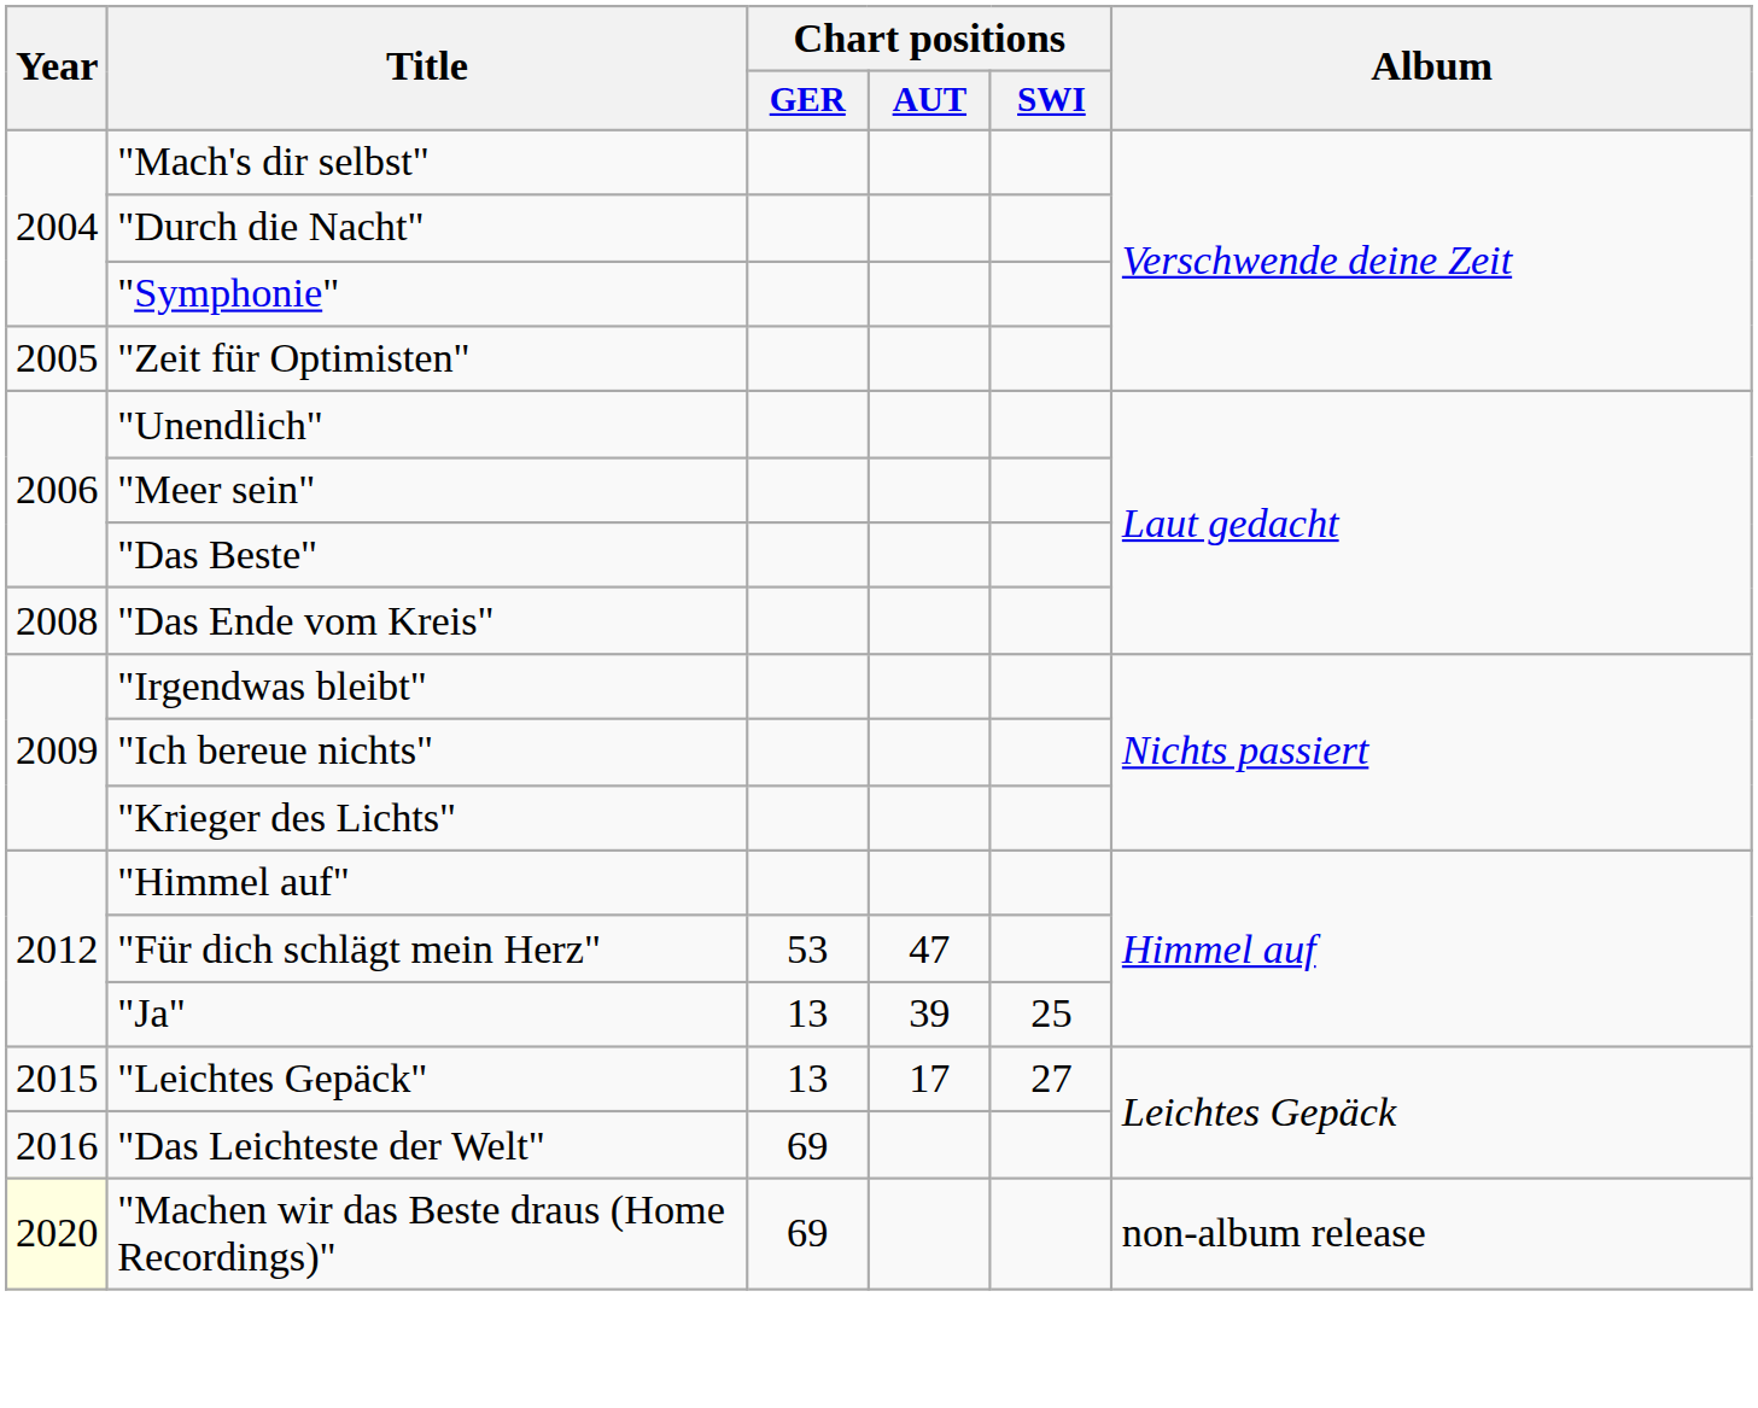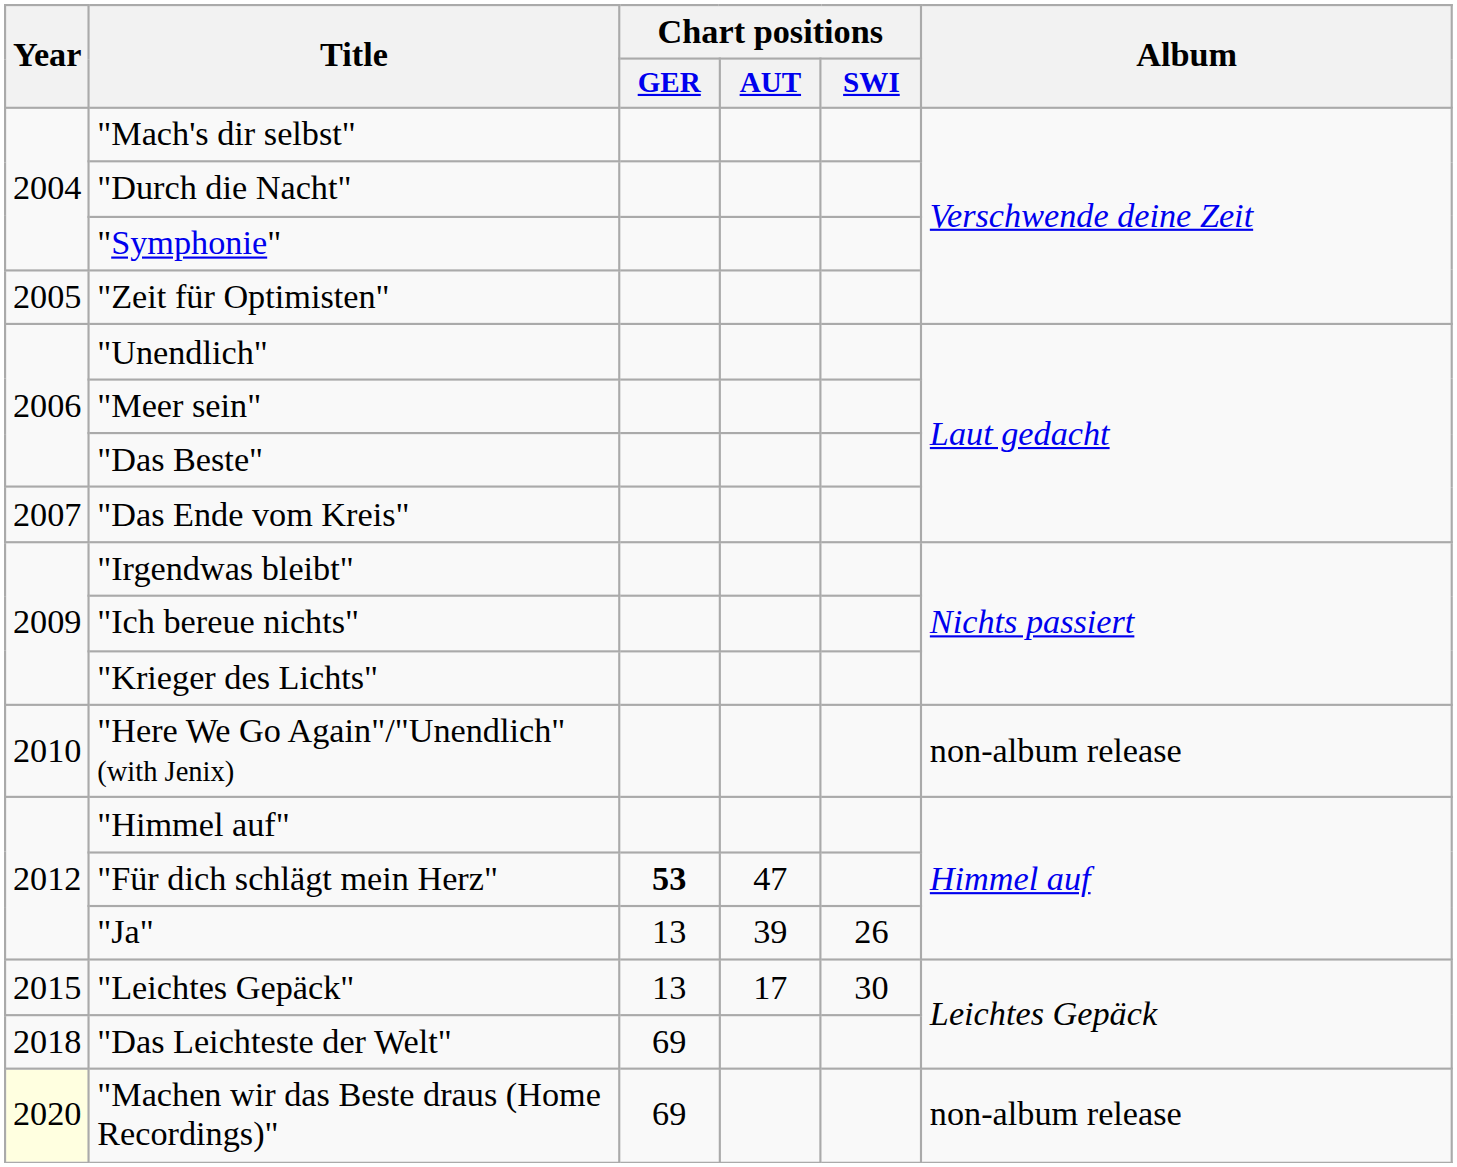 <table class="wikitable">
 <tr>
 <th rowspan="2">Year</th>
 <th scope="col" rowspan="2" style="width:15em;">Title</th>
 <th colspan="3">Chart positions</th>
 <th scope="col" rowspan="2" style="width:15em;">Album</th>
 </tr>
 <tr>
 <th style="width:3em;font-size:85%"><a href='#'>GER</a><br></th>
 <th style="width:3em;font-size:85%"><a href='#'>AUT</a><br></th>
 <th style="width:3em;font-size:85%"><a href='#'>SWI</a><br></th>
 </tr>
 <tr>
 <td rowspan="3">2004</td>
 <td>"Mach's dir selbst"</td>
 <td></td>
 <td></td>
 <td></td>
 <td rowspan="4"><em><a href='#'>Verschwende deine Zeit</a></em></td>
 </tr>
 <tr>
 <td>"Durch die Nacht"</td>
 <td></td>
 <td></td>
 <td></td>
 </tr>
 <tr>
 <td>"<a href='#'>Symphonie</a>"</td>
 <td></td>
 <td></td>
 <td></td>
 </tr>
 <tr>
 <td>2005</td>
 <td>"Zeit für Optimisten"</td>
 <td></td>
 <td></td>
 <td></td>
 </tr>
 <tr>
 <td rowspan="3">2006</td>
 <td>"Unendlich"</td>
 <td></td>
 <td></td>
 <td></td>
 <td rowspan="4"><em><a href='#'>Laut gedacht</a></em></td>
 </tr>
 <tr>
 <td>"Meer sein"</td>
 <td></td>
 <td></td>
 <td></td>
 </tr>
 <tr>
 <td>"Das Beste"</td>
 <td></td>
 <td></td>
 <td></td>
 </tr>
 <tr>
-<td>2008</td>
+<td>2007</td>
 <td>"Das Ende vom Kreis"</td>
 <td></td>
 <td></td>
 <td></td>
 </tr>
 <tr>
 <td rowspan="3">2009</td>
 <td>"Irgendwas bleibt"</td>
 <td></td>
 <td></td>
 <td></td>
 <td rowspan="3"><em><a href='#'>Nichts passiert</a></em></td>
 </tr>
 <tr>
 <td>"Ich bereue nichts"</td>
 <td></td>
 <td></td>
 <td></td>
 </tr>
 <tr>
 <td>"Krieger des Lichts"</td>
 <td></td>
 <td></td>
 <td></td>
 </tr>
 <tr>
+<td>2010</td>
+<td>"Here We Go Again"/"Unendlich" <br><small>(with Jenix)</small></td>
+<td></td>
+<td></td>
+<td></td>
+<td>non-album release</td>
+</tr>
+<tr>
 <td rowspan="3">2012</td>
 <td>"Himmel auf"</td>
 <td></td>
 <td></td>
 <td></td>
 <td rowspan="3"><em><a href='#'>Himmel auf</a></em></td>
 </tr>
 <tr>
 <td>"Für dich schlägt mein Herz"</td>
-<td align="center">53</td>
+<td align="center"><strong>53</strong></td>
 <td align="center">47</td>
 <td></td>
 </tr>
 <tr>
 <td>"Ja"</td>
 <td align="center">13</td>
 <td align="center">39</td>
-<td align="center">25</td>
+<td align="center">26</td>
 </tr>
 <tr>
 <td>2015</td>
 <td>"Leichtes Gepäck"</td>
 <td align="center">13</td>
 <td align="center">17</td>
-<td align="center">27</td>
+<td align="center">30</td>
 <td rowspan="2"><em>Leichtes Gepäck</em></td>
 </tr>
 <tr>
-<td>2016</td>
+<td>2018</td>
 <td>"Das Leichteste der Welt"</td>
 <td align="center">69</td>
 <td></td>
 <td></td>
 </tr>
 <tr>
 <td style="background: lightyellow;">2020</td>
 <td>"Machen wir das Beste draus (Home Recordings)"</td>
 <td align="center">69</td>
 <td></td>
 <td></td>
 <td>non-album release</td>
 </tr>
 </table>
